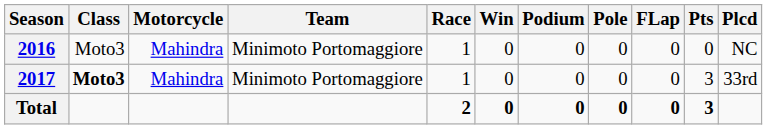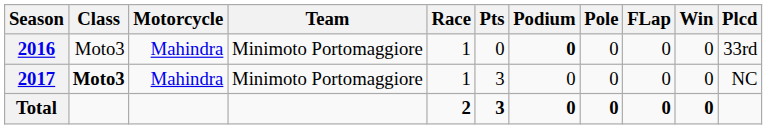 <table class="wikitable" style=text-align:right>
 <tr>
 <th>Season</th>
 <th>Class</th>
 <th>Motorcycle</th>
 <th>Team</th>
 <th>Race</th>
-<th>Win</th>
+<th>Pts</th>
 <th>Podium</th>
 <th>Pole</th>
 <th>FLap</th>
-<th>Pts</th>
+<th>Win</th>
 <th>Plcd</th>
 </tr>
 <tr>
 <th><a href='#'>2016</a></th>
 <td>Moto3</td>
 <td><a href='#'>Mahindra</a></td>
 <td>Minimoto Portomaggiore</td>
 <td>1</td>
 <td>0</td>
+<td><strong>0</strong></td>
+<td>0</td>
+<td>0</td>
+<td>0</td>
+<td>33rd</td>
+</tr>
+<tr>
+<th><a href='#'>2017</a></th>
+<td><strong>Moto3</strong></td>
+<td><a href='#'>Mahindra</a></td>
+<td>Minimoto Portomaggiore</td>
+<td>1</td>
+<td>3</td>
 <td>0</td>
 <td>0</td>
 <td>0</td>
 <td>0</td>
 <td>NC</td>
 </tr>
 <tr>
-<th><a href='#'>2017</a></th>
-<td><strong>Moto3</strong></td>
-<td><a href='#'>Mahindra</a></td>
-<td>Minimoto Portomaggiore</td>
-<td>1</td>
-<td>0</td>
-<td>0</td>
-<td>0</td>
-<td>0</td>
-<td>3</td>
-<td>33rd</td>
-</tr>
-<tr>
 <th>Total</th>
 <td></td>
 <td></td>
 <td></td>
 <td><strong>2</strong></td>
+<td><strong>3</strong></td>
 <td><strong>0</strong></td>
 <td><strong>0</strong></td>
 <td><strong>0</strong></td>
 <td><strong>0</strong></td>
-<td><strong>3</strong></td>
 <td></td>
 </tr>
 </table>
